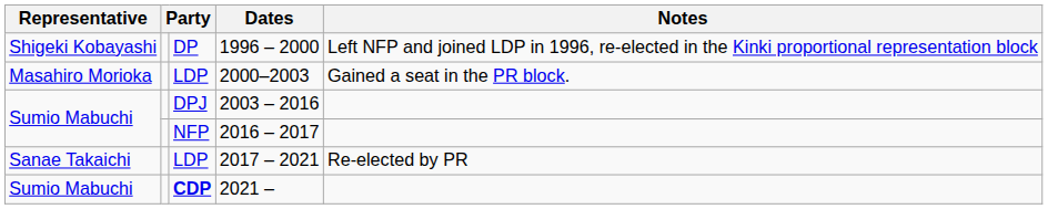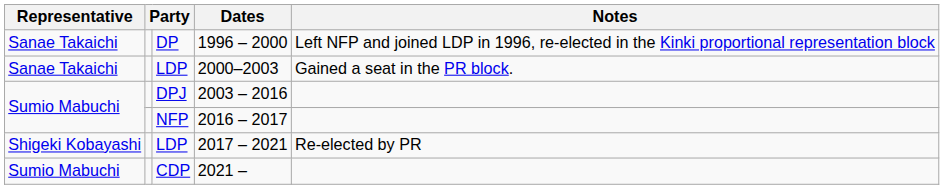 <table class=wikitable>
 <tr valign=bottom>
 <th>Representative</th>
 <th colspan="2">Party</th>
 <th>Dates</th>
 <th>Notes</th>
 </tr>
 <tr>
-<td><a href='#'>Shigeki Kobayashi</a></td>
+<td><a href='#'>Sanae Takaichi</a></td>
 <td bgcolor=></td>
 <td><a href='#'>DP</a></td>
 <td>1996 – 2000</td>
 <td>Left NFP and joined LDP in 1996, re-elected in the <a href='#'>Kinki proportional representation block</a></td>
 </tr>
 <tr>
-<td><a href='#'>Masahiro Morioka</a></td>
+<td><a href='#'>Sanae Takaichi</a></td>
 <td bgcolor=></td>
 <td><a href='#'>LDP</a></td>
 <td>2000–2003</td>
 <td>Gained a seat in the <a href='#'>PR block</a>.</td>
 </tr>
 <tr>
 <td rowspan="2"><a href='#'>Sumio Mabuchi</a></td>
 <td bgcolor=></td>
 <td><a href='#'>DPJ</a></td>
 <td>2003 – 2016</td>
 <td></td>
 </tr>
 <tr>
 <td bgcolor=></td>
 <td><a href='#'>NFP</a></td>
 <td>2016 – 2017</td>
 <td></td>
 </tr>
 <tr>
-<td><a href='#'>Sanae Takaichi</a></td>
+<td><a href='#'>Shigeki Kobayashi</a></td>
 <td bgcolor=></td>
 <td><a href='#'>LDP</a></td>
 <td>2017 – 2021</td>
 <td>Re-elected by PR</td>
 </tr>
 <tr>
 <td><a href='#'>Sumio Mabuchi</a></td>
 <td bgcolor=></td>
-<td><strong><a href='#'>CDP</a></strong></td>
+<td><a href='#'>CDP</a></td>
 <td>2021 –</td>
 <td></td>
 </tr>
 </table>
